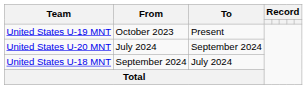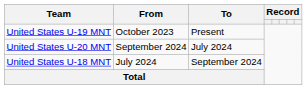 <table class=wikitable style=text-align:center>
 <tr>
 <th rowspan="2">Team</th>
 <th rowspan="2">From</th>
 <th rowspan="2">To</th>
 <th colspan="5">Record</th>
 </tr>
 <tr>
 <th></th>
 <th></th>
 <th></th>
 <th></th>
 <th></th>
 </tr>
 <tr>
 <td align=left><a href='#'>United States U-19 MNT</a></td>
 <td align=left>October 2023</td>
 <td align=left>Present<br></td>
 </tr>
 <tr>
 <td align=left><a href='#'>United States U-20 MNT</a></td>
-<td align=left>July 2024</td>
-<td align=left>September 2024<br></td>
+<td align=left>September 2024</td>
+<td align=left>July 2024<br></td>
 </tr>
 <tr>
 <td align=left><a href='#'>United States U-18 MNT</a></td>
-<td align=left>September 2024</td>
-<td align=left>July 2024<br></td>
+<td align=left>July 2024</td>
+<td align=left>September 2024<br></td>
 </tr>
 <tr>
 <th colspan="3">Total<br></th>
 </tr>
 </table>
